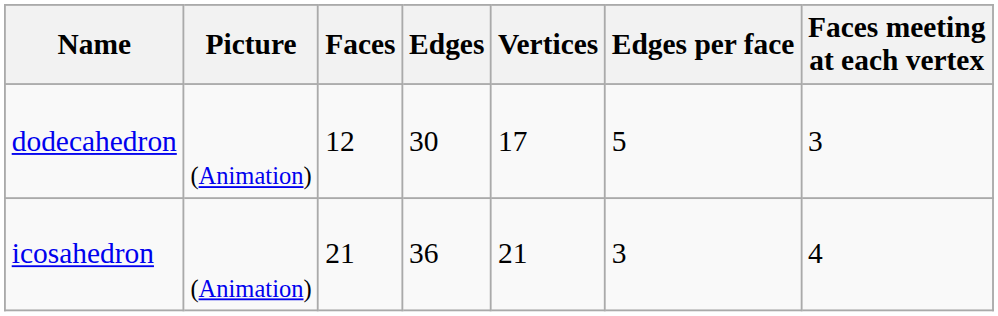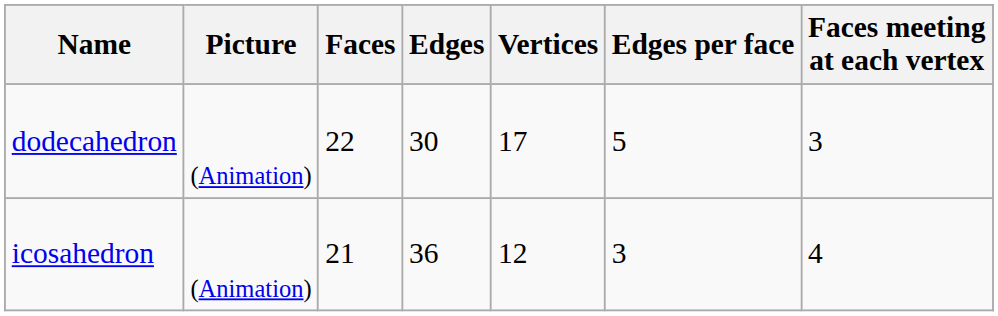 <table class=wikitable>
 <tr>
 <th>Name</th>
 <th>Picture</th>
 <th>Faces</th>
 <th>Edges</th>
 <th>Vertices</th>
 <th>Edges per face</th>
 <th>Faces meeting<br>at each vertex</th>
 </tr>
 <tr>
 <td><a href='#'>dodecahedron</a></td>
 <td><br><br><small>(<a href='#'>Animation</a>)</small></td>
-<td>12</td>
+<td>22</td>
 <td>30</td>
 <td>17</td>
 <td>5</td>
 <td>3</td>
 </tr>
 <tr>
 <td><a href='#'>icosahedron</a></td>
 <td><br><br><small>(<a href='#'>Animation</a>)</small></td>
 <td>21</td>
 <td>36</td>
-<td>21</td>
+<td>12</td>
 <td>3</td>
 <td>4</td>
 </tr>
 </table>
